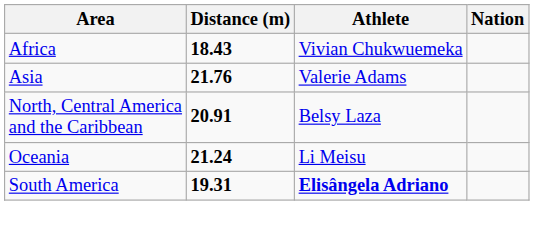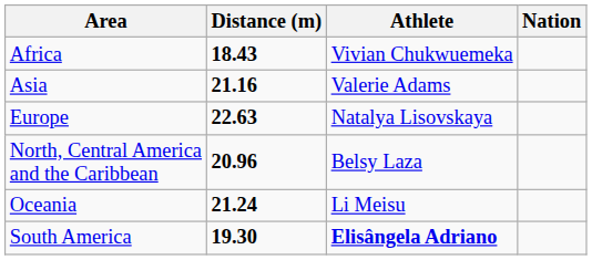 <table class="wikitable">
 <tr>
 <th>Area</th>
 <th>Distance (m)</th>
 <th>Athlete</th>
 <th>Nation</th>
 </tr>
 <tr>
 <td><a href='#'>Africa</a> </td>
 <td><strong>18.43</strong></td>
 <td><a href='#'>Vivian Chukwuemeka</a></td>
 <td></td>
 </tr>
 <tr>
 <td><a href='#'>Asia</a> </td>
-<td><strong>21.76</strong></td>
+<td><strong>21.16</strong></td>
 <td><a href='#'>Valerie Adams</a></td>
 <td></td>
 </tr>
 <tr>
+<td><a href='#'>Europe</a> </td>
+<td><strong>22.63</strong> </td>
+<td><a href='#'>Natalya Lisovskaya</a></td>
+<td></td>
+</tr>
+<tr>
 <td><a href='#'>North, Central America<br>and the Caribbean</a> </td>
-<td><strong>20.91</strong></td>
+<td><strong>20.96</strong></td>
 <td><a href='#'>Belsy Laza</a></td>
 <td></td>
 </tr>
 <tr>
 <td><a href='#'>Oceania</a> </td>
 <td><strong>21.24</strong></td>
 <td><a href='#'>Li Meisu</a></td>
 <td></td>
 </tr>
 <tr>
 <td><a href='#'>South America</a> </td>
-<td><strong>19.31</strong></td>
+<td><strong>19.30</strong></td>
 <td><strong><a href='#'>Elisângela Adriano</a></strong></td>
 <td></td>
 </tr>
 </table>
